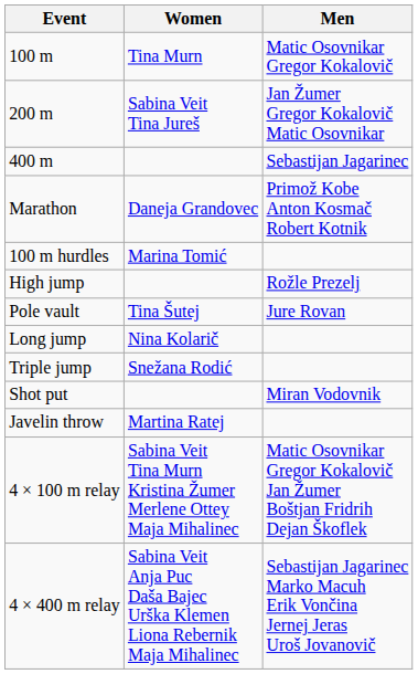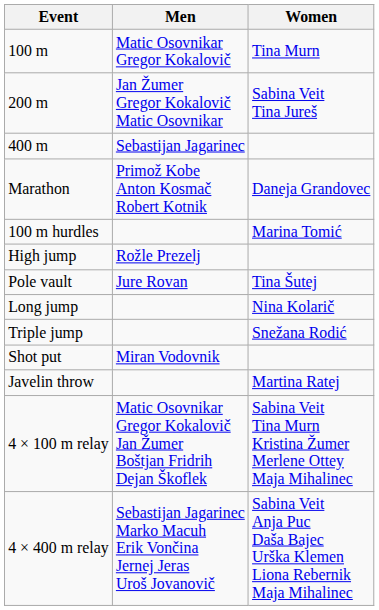 <table class=wikitable style="font-size:100%">
 <tr>
 <th>Event</th>
+<th>Men</th>
 <th>Women</th>
-<th>Men</th>
 </tr>
 <tr>
 <td>100 m</td>
+<td><a href='#'>Matic Osovnikar</a> <br> <a href='#'>Gregor Kokalovič</a></td>
 <td><a href='#'>Tina Murn</a></td>
-<td><a href='#'>Matic Osovnikar</a> <br> <a href='#'>Gregor Kokalovič</a></td>
 </tr>
 <tr>
 <td>200 m</td>
+<td><a href='#'>Jan Žumer</a> <br> <a href='#'>Gregor Kokalovič</a> <br> <a href='#'>Matic Osovnikar</a></td>
 <td><a href='#'>Sabina Veit</a> <br> <a href='#'>Tina Jureš</a></td>
-<td><a href='#'>Jan Žumer</a> <br> <a href='#'>Gregor Kokalovič</a> <br> <a href='#'>Matic Osovnikar</a></td>
 </tr>
 <tr>
 <td>400 m</td>
+<td><a href='#'>Sebastijan Jagarinec</a></td>
 <td></td>
-<td><a href='#'>Sebastijan Jagarinec</a></td>
 </tr>
 <tr>
 <td>Marathon</td>
+<td><a href='#'>Primož Kobe</a> <br> <a href='#'>Anton Kosmač</a> <br> <a href='#'>Robert Kotnik</a></td>
 <td><a href='#'>Daneja Grandovec</a></td>
-<td><a href='#'>Primož Kobe</a> <br> <a href='#'>Anton Kosmač</a> <br> <a href='#'>Robert Kotnik</a></td>
 </tr>
 <tr>
 <td>100 m hurdles</td>
+<td></td>
 <td><a href='#'>Marina Tomić</a></td>
+</tr>
+<tr>
+<td>High jump</td>
+<td><a href='#'>Rožle Prezelj</a></td>
 <td></td>
 </tr>
 <tr>
-<td>High jump</td>
-<td></td>
-<td><a href='#'>Rožle Prezelj</a></td>
-</tr>
-<tr>
 <td>Pole vault</td>
+<td><a href='#'>Jure Rovan</a></td>
 <td><a href='#'>Tina Šutej</a></td>
-<td><a href='#'>Jure Rovan</a></td>
 </tr>
 <tr>
 <td>Long jump</td>
+<td></td>
 <td><a href='#'>Nina Kolarič</a></td>
+</tr>
+<tr>
+<td>Triple jump</td>
+<td></td>
+<td><a href='#'>Snežana Rodić</a></td>
+</tr>
+<tr>
+<td>Shot put</td>
+<td><a href='#'>Miran Vodovnik</a></td>
 <td></td>
 </tr>
 <tr>
-<td>Triple jump</td>
-<td><a href='#'>Snežana Rodić</a></td>
+<td>Javelin throw</td>
 <td></td>
-</tr>
-<tr>
-<td>Shot put</td>
-<td></td>
-<td><a href='#'>Miran Vodovnik</a></td>
-</tr>
-<tr>
-<td>Javelin throw</td>
 <td><a href='#'>Martina Ratej</a></td>
-<td></td>
 </tr>
 <tr>
 <td>4 × 100 m relay</td>
+<td><a href='#'>Matic Osovnikar</a> <br> <a href='#'>Gregor Kokalovič</a> <br> <a href='#'>Jan Žumer</a> <br> <a href='#'>Boštjan Fridrih</a> <br> <a href='#'>Dejan Škoflek</a></td>
 <td><a href='#'>Sabina Veit</a> <br> <a href='#'>Tina Murn</a> <br> <a href='#'>Kristina Žumer</a> <br> <a href='#'>Merlene Ottey</a> <br> <a href='#'>Maja Mihalinec</a></td>
-<td><a href='#'>Matic Osovnikar</a> <br> <a href='#'>Gregor Kokalovič</a> <br> <a href='#'>Jan Žumer</a> <br> <a href='#'>Boštjan Fridrih</a> <br> <a href='#'>Dejan Škoflek</a></td>
 </tr>
 <tr>
 <td>4 × 400 m relay</td>
+<td><a href='#'>Sebastijan Jagarinec</a> <br> <a href='#'>Marko Macuh</a> <br> <a href='#'>Erik Vončina</a> <br> <a href='#'>Jernej Jeras</a> <br> <a href='#'>Uroš Jovanovič</a></td>
 <td><a href='#'>Sabina Veit</a> <br> <a href='#'>Anja Puc</a> <br> <a href='#'>Daša Bajec</a> <br> <a href='#'>Urška Klemen</a> <br> <a href='#'>Liona Rebernik</a> <br> <a href='#'>Maja Mihalinec</a></td>
-<td><a href='#'>Sebastijan Jagarinec</a> <br> <a href='#'>Marko Macuh</a> <br> <a href='#'>Erik Vončina</a> <br> <a href='#'>Jernej Jeras</a> <br> <a href='#'>Uroš Jovanovič</a></td>
 </tr>
 </table>
